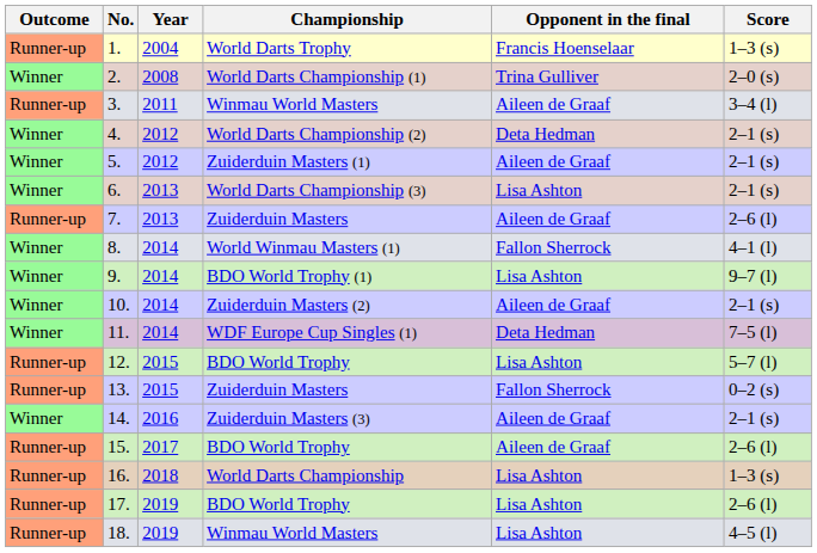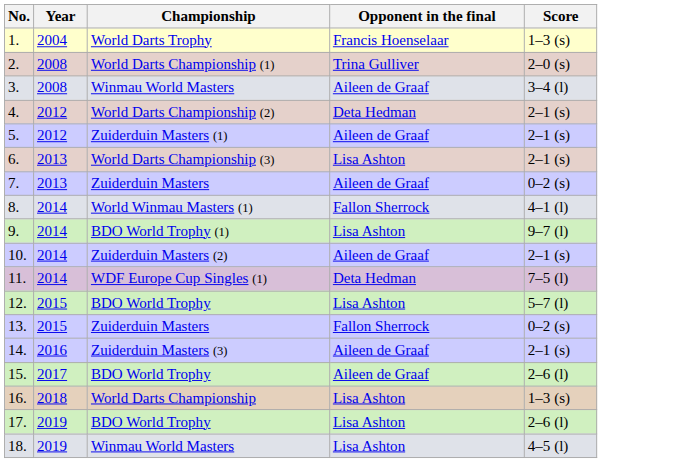 <table class="sortable wikitable">
 <tr>
-<th style="width:80px;">Outcome</th>
 <th style="width:20px;">No.</th>
 <th style="width:50px;">Year</th>
 <th style="width:250px;">Championship</th>
 <th style="width:200px;">Opponent in the final</th>
 <th style="width:70px;">Score</th>
 </tr>
 <tr style="background:#ffc;">
-<td style="background:#ffa07a;">Runner-up</td>
 <td>1.</td>
 <td><a href='#'>2004</a></td>
 <td><a href='#'>World Darts Trophy</a></td>
 <td> <a href='#'>Francis Hoenselaar</a></td>
 <td>1–3 (s)</td>
 </tr>
 <tr style="background:#e5d1cb;">
-<td style="background:#98FB98">Winner</td>
 <td>2.</td>
 <td><a href='#'>2008</a></td>
 <td><a href='#'>World Darts Championship</a> <small>(1)</small></td>
 <td> <a href='#'>Trina Gulliver</a></td>
 <td>2–0 (s)</td>
 </tr>
 <tr style="background:#dfe2e9;">
-<td style="background:#ffa07a;">Runner-up</td>
 <td>3.</td>
-<td><a href='#'>2011</a></td>
+<td><a href='#'>2008</a></td>
 <td><a href='#'>Winmau World Masters</a></td>
 <td> <a href='#'>Aileen de Graaf</a></td>
 <td>3–4 (l)</td>
 </tr>
 <tr style="background:#e5d1cb;">
-<td style="background:#98FB98">Winner</td>
 <td>4.</td>
 <td><a href='#'>2012</a></td>
 <td><a href='#'>World Darts Championship</a> <small>(2)</small></td>
 <td> <a href='#'>Deta Hedman</a></td>
 <td>2–1 (s)</td>
 </tr>
 <tr style="background:#ccf;">
-<td style="background:#98FB98">Winner</td>
 <td>5.</td>
 <td><a href='#'>2012</a></td>
 <td><a href='#'>Zuiderduin Masters</a> <small>(1)</small></td>
 <td> <a href='#'>Aileen de Graaf</a></td>
 <td>2–1 (s)</td>
 </tr>
 <tr style="background:#e5d1cb;">
-<td style="background:#98FB98">Winner</td>
 <td>6.</td>
 <td><a href='#'>2013</a></td>
 <td><a href='#'>World Darts Championship</a> <small>(3)</small></td>
 <td> <a href='#'>Lisa Ashton</a></td>
 <td>2–1 (s)</td>
 </tr>
 <tr style="background:#ccf;">
-<td style="background:#ffa07a;">Runner-up</td>
 <td>7.</td>
 <td><a href='#'>2013</a></td>
 <td><a href='#'>Zuiderduin Masters</a></td>
 <td> <a href='#'>Aileen de Graaf</a></td>
-<td>2–6 (l)</td>
+<td>0–2 (s)</td>
 </tr>
 <tr style="background:#dfe2e9;">
-<td style="background:#98FB98">Winner</td>
 <td>8.</td>
 <td><a href='#'>2014</a></td>
 <td><a href='#'>World Winmau Masters</a> <small>(1)</small></td>
 <td> <a href='#'>Fallon Sherrock</a></td>
 <td>4–1 (l)</td>
 </tr>
 <tr style="background:#d0f0c0;">
-<td style="background:#98FB98">Winner</td>
 <td>9.</td>
 <td><a href='#'>2014</a></td>
 <td><a href='#'>BDO World Trophy</a> <small>(1)</small></td>
 <td> <a href='#'>Lisa Ashton</a></td>
 <td>9–7 (l)</td>
 </tr>
 <tr style="background:#ccf;">
-<td style="background:#98FB98">Winner</td>
 <td>10.</td>
 <td><a href='#'>2014</a></td>
 <td><a href='#'>Zuiderduin Masters</a> <small>(2)</small></td>
 <td> <a href='#'>Aileen de Graaf</a></td>
 <td>2–1 (s)</td>
 </tr>
 <tr style="background:thistle">
-<td style="background:#98FB98">Winner</td>
 <td>11.</td>
 <td><a href='#'>2014</a></td>
 <td><a href='#'>WDF Europe Cup Singles</a> <small>(1)</small></td>
 <td> <a href='#'>Deta Hedman</a></td>
 <td>7–5 (l)</td>
 </tr>
 <tr style="background:#d0f0c0;">
-<td style="background:#ffa07a;">Runner-up</td>
 <td>12.</td>
 <td><a href='#'>2015</a></td>
 <td><a href='#'>BDO World Trophy</a></td>
 <td> <a href='#'>Lisa Ashton</a></td>
 <td>5–7 (l)</td>
 </tr>
 <tr style="background:#ccf;">
-<td style="background:#ffa07a;">Runner-up</td>
 <td>13.</td>
 <td><a href='#'>2015</a></td>
 <td><a href='#'>Zuiderduin Masters</a></td>
 <td> <a href='#'>Fallon Sherrock</a></td>
 <td>0–2 (s)</td>
 </tr>
 <tr style="background:#ccf;">
-<td style="background:#98FB98">Winner</td>
 <td>14.</td>
 <td><a href='#'>2016</a></td>
 <td><a href='#'>Zuiderduin Masters</a> <small>(3)</small></td>
 <td> <a href='#'>Aileen de Graaf</a></td>
 <td>2–1 (s)</td>
 </tr>
 <tr style="background:#d0f0c0;">
-<td style="background:#ffa07a;">Runner-up</td>
 <td>15.</td>
 <td><a href='#'>2017</a></td>
 <td><a href='#'>BDO World Trophy</a></td>
 <td> <a href='#'>Aileen de Graaf</a></td>
 <td>2–6 (l)</td>
 </tr>
 <tr style="background:#e5d1bc;">
-<td style="background:#ffa07a">Runner-up</td>
 <td>16.</td>
 <td><a href='#'>2018</a></td>
 <td><a href='#'>World Darts Championship</a></td>
 <td> <a href='#'>Lisa Ashton</a></td>
 <td>1–3 (s)</td>
 </tr>
 <tr style="background:#d0f0c0;">
-<td style="background:#ffa07a">Runner-up</td>
 <td>17.</td>
 <td><a href='#'>2019</a></td>
 <td><a href='#'>BDO World Trophy</a></td>
 <td> <a href='#'>Lisa Ashton</a></td>
 <td>2–6 (l)</td>
 </tr>
 <tr style="background:#dfe2e9;">
-<td style="background:#ffa07a;">Runner-up</td>
 <td>18.</td>
 <td><a href='#'>2019</a></td>
 <td><a href='#'>Winmau World Masters</a></td>
 <td> <a href='#'>Lisa Ashton</a></td>
 <td>4–5 (l)</td>
 </tr>
 </table>
